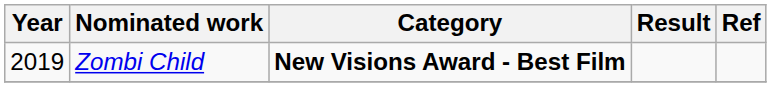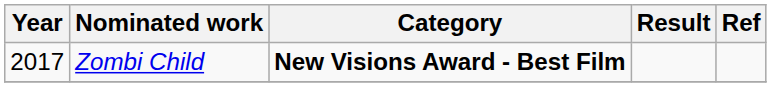 <table class="wikitable sortable">
 <tr>
 <th>Year</th>
 <th>Nominated work</th>
 <th>Category</th>
 <th>Result</th>
 <th>Ref</th>
 </tr>
 <tr>
-<td>2019</td>
+<td>2017</td>
 <td><em><a href='#'>Zombi Child</a></em></td>
 <td><strong>New Visions Award - Best Film</strong></td>
 <td></td>
 <td></td>
 </tr>
 <tr>
 </tr>
 </table>
